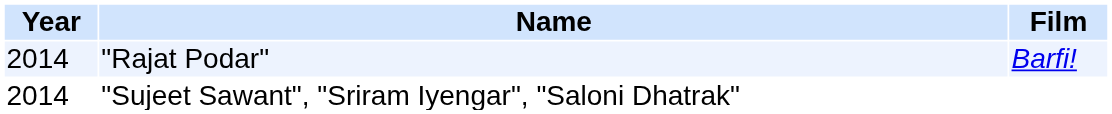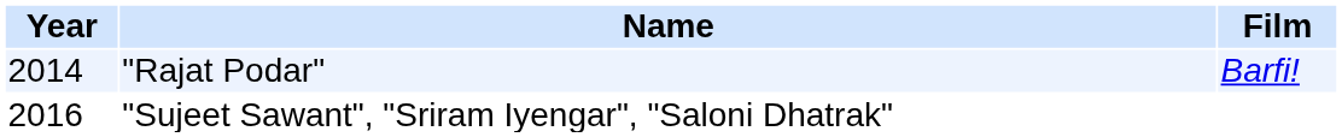 <table cellspacing="1" cellpadding="1" border="0" style="width:50%;">
 <tr style="background:#d1e4fd;">
 <th>Year</th>
 <th>Name</th>
 <th>Film</th>
 </tr>
 <tr style="background:#edf3fe;">
 <td>2014</td>
 <td>"Rajat Podar"</td>
 <td><em><a href='#'>Barfi!</a></em></td>
 </tr>
 <tr>
-<td>2014</td>
+<td>2016</td>
 <td>"Sujeet Sawant", "Sriram Iyengar", "Saloni Dhatrak"</td>
 </tr>
 </table>
